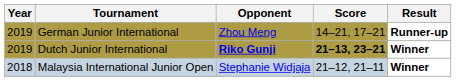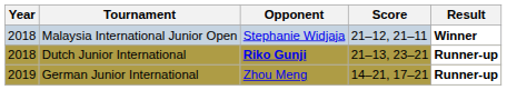 <table class="sortable wikitable" style="font-size: 90%;">
 <tr>
 <th>Year</th>
 <th>Tournament</th>
 <th>Opponent</th>
 <th>Score</th>
 <th>Result</th>
 </tr>
+<tr style="background:#C6D4E1">
+<td align="center">2018</td>
+<td align="left">Malaysia International Junior Open</td>
+<td align="left"> <a href='#'>Stephanie Widjaja</a></td>
+<td align="left">21–12, 21–11</td>
+<td style="text-align:left; background:white"> <strong>Winner</strong></td>
+</tr>
+<tr style="background:#AE9C45">
+<td align="center">2018</td>
+<td align="left">Dutch Junior International</td>
+<td align="left"><strong> <a href='#'>Riko Gunji</a></strong></td>
+<td align="left">21–13, 23–21</td>
+<td style="text-align:left; background:white"> <strong>Runner-up</strong></td>
+</tr>
 <tr style="background:#AE9C45">
 <td align="center">2019</td>
 <td align="left">German Junior International</td>
 <td align="left"> <a href='#'>Zhou Meng</a></td>
 <td align="left">14–21, 17–21</td>
 <td style="text-align:left; background:white"> <strong>Runner-up</strong></td>
 </tr>
-<tr style="background:#AE9C45">
-<td align="center">2019</td>
-<td align="left">Dutch Junior International</td>
-<td align="left"><strong> <a href='#'>Riko Gunji</a></strong></td>
-<td align="left"><strong>21–13, 23–21</strong></td>
-<td style="text-align:left; background:white"> <strong>Winner</strong></td>
-</tr>
-<tr style="background:#C6D4E1">
-<td align="center">2018</td>
-<td align="left">Malaysia International Junior Open</td>
-<td align="left"> <a href='#'>Stephanie Widjaja</a></td>
-<td align="left">21–12, 21–11</td>
-<td style="text-align:left; background:white"> <strong>Winner</strong></td>
-</tr>
 </table>
